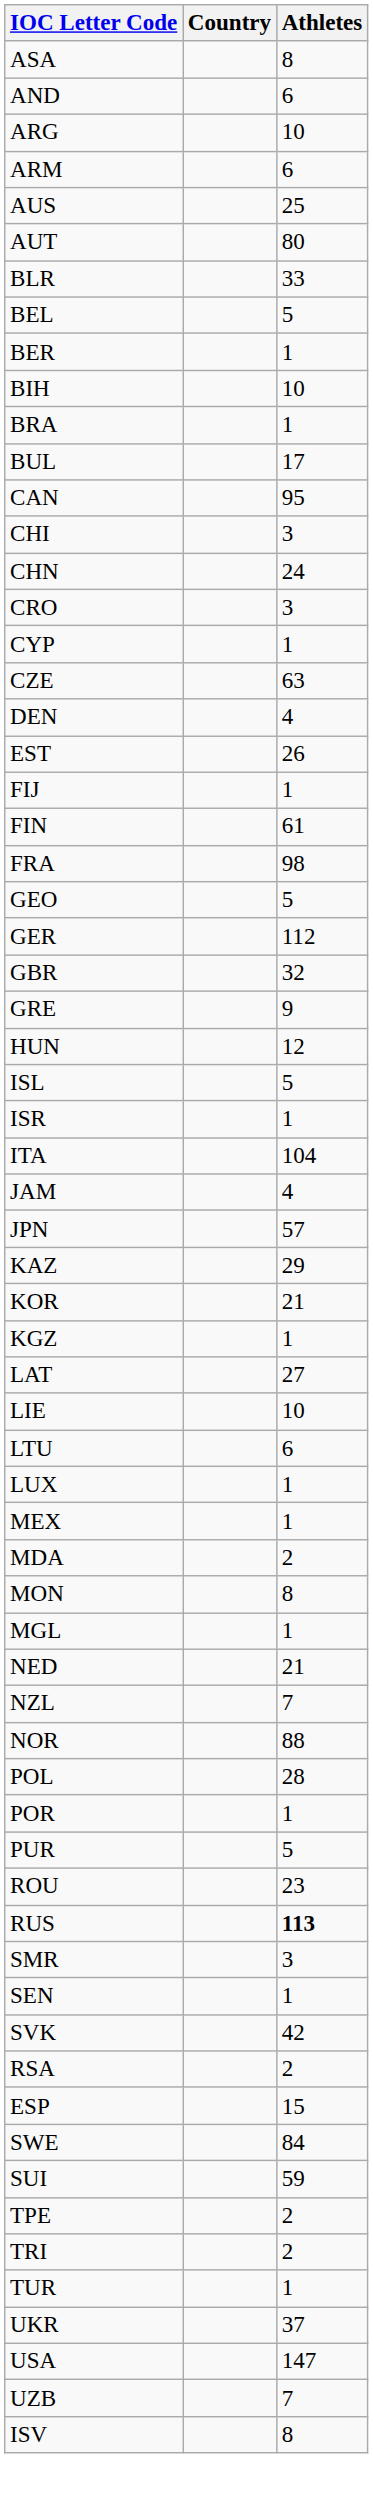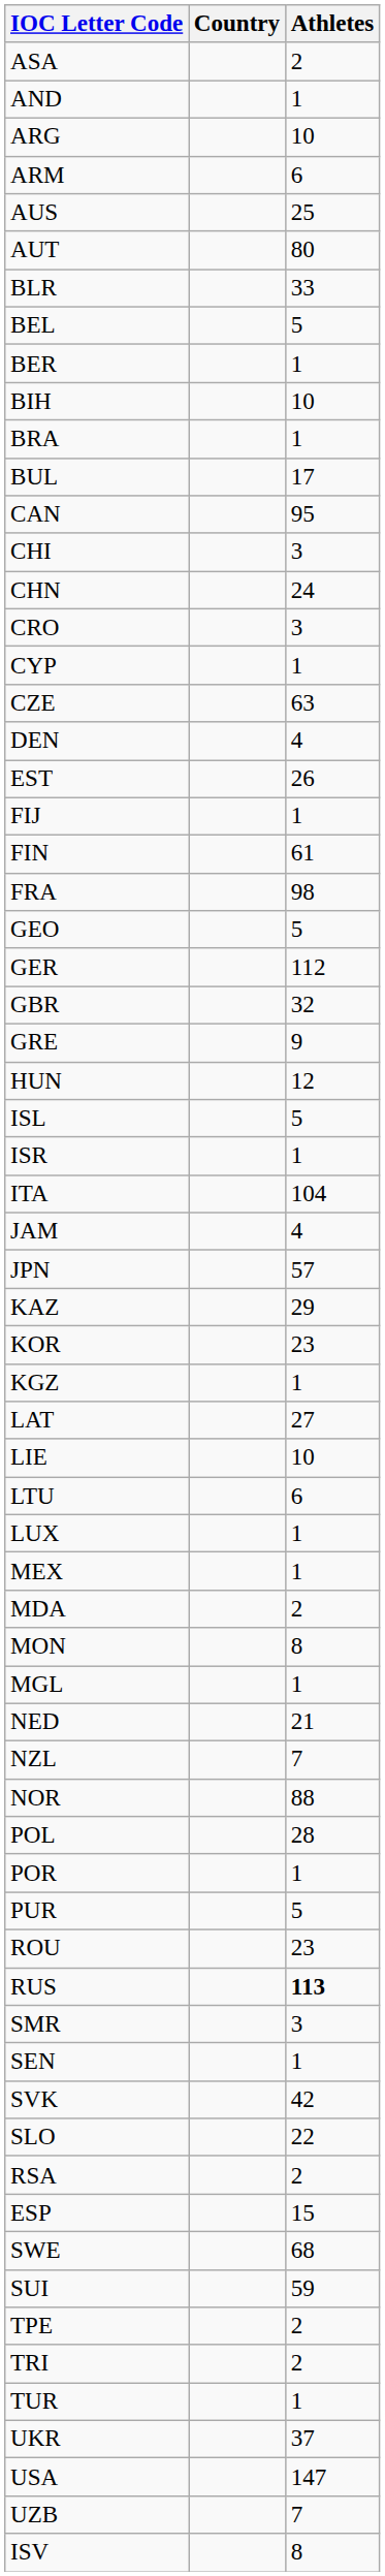 <table class="wikitable sortable">
 <tr>
 <th><a href='#'>IOC Letter Code</a></th>
 <th>Country</th>
 <th>Athletes</th>
 </tr>
 <tr>
 <td>ASA</td>
 <td></td>
-<td>8</td>
+<td>2</td>
 </tr>
 <tr>
 <td>AND</td>
 <td></td>
-<td>6</td>
+<td>1</td>
 </tr>
 <tr>
 <td>ARG</td>
 <td></td>
 <td>10</td>
 </tr>
 <tr>
 <td>ARM</td>
 <td></td>
 <td>6</td>
 </tr>
 <tr>
 <td>AUS</td>
 <td></td>
 <td>25</td>
 </tr>
 <tr>
 <td>AUT</td>
 <td></td>
 <td>80</td>
 </tr>
 <tr>
 <td>BLR</td>
 <td></td>
 <td>33</td>
 </tr>
 <tr>
 <td>BEL</td>
 <td></td>
 <td>5</td>
 </tr>
 <tr>
 <td>BER</td>
 <td></td>
 <td>1</td>
 </tr>
 <tr>
 <td>BIH</td>
 <td></td>
 <td>10</td>
 </tr>
 <tr>
 <td>BRA</td>
 <td></td>
 <td>1</td>
 </tr>
 <tr>
 <td>BUL</td>
 <td></td>
 <td>17</td>
 </tr>
 <tr>
 <td>CAN</td>
 <td></td>
 <td>95</td>
 </tr>
 <tr>
 <td>CHI</td>
 <td></td>
 <td>3</td>
 </tr>
 <tr>
 <td>CHN</td>
 <td></td>
 <td>24</td>
 </tr>
 <tr>
 <td>CRO</td>
 <td></td>
 <td>3</td>
 </tr>
 <tr>
 <td>CYP</td>
 <td></td>
 <td>1</td>
 </tr>
 <tr>
 <td>CZE</td>
 <td></td>
 <td>63</td>
 </tr>
 <tr>
 <td>DEN</td>
 <td></td>
 <td>4</td>
 </tr>
 <tr>
 <td>EST</td>
 <td></td>
 <td>26</td>
 </tr>
 <tr>
 <td>FIJ</td>
 <td></td>
 <td>1</td>
 </tr>
 <tr>
 <td>FIN</td>
 <td></td>
 <td>61</td>
 </tr>
 <tr>
 <td>FRA</td>
 <td></td>
 <td>98</td>
 </tr>
 <tr>
 <td>GEO</td>
 <td></td>
 <td>5</td>
 </tr>
 <tr>
 <td>GER</td>
 <td></td>
 <td>112</td>
 </tr>
 <tr>
 <td>GBR</td>
 <td></td>
 <td>32</td>
 </tr>
 <tr>
 <td>GRE</td>
 <td></td>
 <td>9</td>
 </tr>
 <tr>
 <td>HUN</td>
 <td></td>
 <td>12</td>
 </tr>
 <tr>
 <td>ISL</td>
 <td></td>
 <td>5</td>
 </tr>
 <tr>
 <td>ISR</td>
 <td></td>
 <td>1</td>
 </tr>
 <tr>
 <td>ITA</td>
 <td></td>
 <td>104</td>
 </tr>
 <tr>
 <td>JAM</td>
 <td></td>
 <td>4</td>
 </tr>
 <tr>
 <td>JPN</td>
 <td></td>
 <td>57</td>
 </tr>
 <tr>
 <td>KAZ</td>
 <td></td>
 <td>29</td>
 </tr>
 <tr>
 <td>KOR</td>
 <td></td>
-<td>21</td>
+<td>23</td>
 </tr>
 <tr>
 <td>KGZ</td>
 <td></td>
 <td>1</td>
 </tr>
 <tr>
 <td>LAT</td>
 <td></td>
 <td>27</td>
 </tr>
 <tr>
 <td>LIE</td>
 <td></td>
 <td>10</td>
 </tr>
 <tr>
 <td>LTU</td>
 <td></td>
 <td>6</td>
 </tr>
 <tr>
 <td>LUX</td>
 <td></td>
 <td>1</td>
 </tr>
 <tr>
 <td>MEX</td>
 <td></td>
 <td>1</td>
 </tr>
 <tr>
 <td>MDA</td>
 <td></td>
 <td>2</td>
 </tr>
 <tr>
 <td>MON</td>
 <td></td>
 <td>8</td>
 </tr>
 <tr>
 <td>MGL</td>
 <td></td>
 <td>1</td>
 </tr>
 <tr>
 <td>NED</td>
 <td></td>
 <td>21</td>
 </tr>
 <tr>
 <td>NZL</td>
 <td></td>
 <td>7</td>
 </tr>
 <tr>
 <td>NOR</td>
 <td></td>
 <td>88</td>
 </tr>
 <tr>
 <td>POL</td>
 <td></td>
 <td>28</td>
 </tr>
 <tr>
 <td>POR</td>
 <td></td>
 <td>1</td>
 </tr>
 <tr>
 <td>PUR</td>
 <td></td>
 <td>5</td>
 </tr>
 <tr>
 <td>ROU</td>
 <td></td>
 <td>23</td>
 </tr>
 <tr>
 <td>RUS</td>
 <td></td>
 <td><strong>113</strong></td>
 </tr>
 <tr>
 <td>SMR</td>
 <td></td>
 <td>3</td>
 </tr>
 <tr>
 <td>SEN</td>
 <td></td>
 <td>1</td>
 </tr>
 <tr>
 <td>SVK</td>
 <td></td>
 <td>42</td>
 </tr>
 <tr>
+<td>SLO</td>
+<td></td>
+<td>22</td>
+</tr>
+<tr>
 <td>RSA</td>
 <td></td>
 <td>2</td>
 </tr>
 <tr>
 <td>ESP</td>
 <td></td>
 <td>15</td>
 </tr>
 <tr>
 <td>SWE</td>
 <td></td>
-<td>84</td>
+<td>68</td>
 </tr>
 <tr>
 <td>SUI</td>
 <td></td>
 <td>59</td>
 </tr>
 <tr>
 <td>TPE</td>
 <td></td>
 <td>2</td>
 </tr>
 <tr>
 <td>TRI</td>
 <td></td>
 <td>2</td>
 </tr>
 <tr>
 <td>TUR</td>
 <td></td>
 <td>1</td>
 </tr>
 <tr>
 <td>UKR</td>
 <td></td>
 <td>37</td>
 </tr>
 <tr>
 <td>USA</td>
 <td></td>
 <td>147</td>
 </tr>
 <tr>
 <td>UZB</td>
 <td></td>
 <td>7</td>
 </tr>
 <tr>
 <td>ISV</td>
 <td></td>
 <td>8</td>
 </tr>
 </table>
